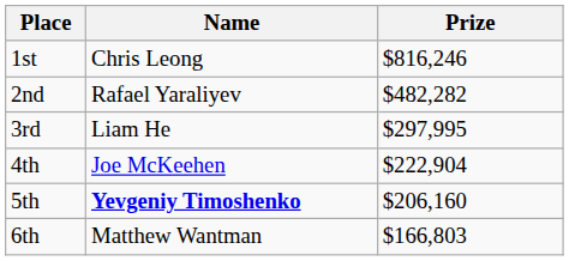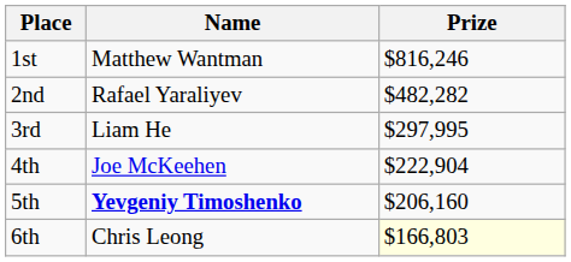 <table class="wikitable">
 <tr>
 <th style="width:50px;">Place</th>
 <th style="width:200px;">Name</th>
 <th style="width:125px;">Prize</th>
 </tr>
 <tr>
 <td>1st</td>
-<td> Chris Leong</td>
+<td> Matthew Wantman</td>
 <td>$816,246</td>
 </tr>
 <tr>
 <td>2nd</td>
 <td> Rafael Yaraliyev</td>
 <td>$482,282</td>
 </tr>
 <tr>
 <td>3rd</td>
 <td> Liam He</td>
 <td>$297,995</td>
 </tr>
 <tr>
 <td>4th</td>
 <td> <a href='#'>Joe McKeehen</a></td>
 <td>$222,904</td>
 </tr>
 <tr>
 <td>5th</td>
 <td><strong> <a href='#'>Yevgeniy Timoshenko</a></strong></td>
 <td>$206,160</td>
 </tr>
 <tr>
 <td>6th</td>
-<td> Matthew Wantman</td>
-<td>$166,803</td>
+<td> Chris Leong</td>
+<td style="background: lightyellow;">$166,803</td>
 </tr>
 </table>
